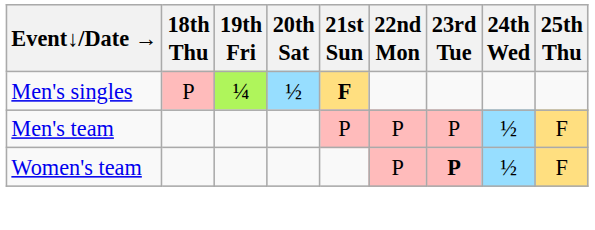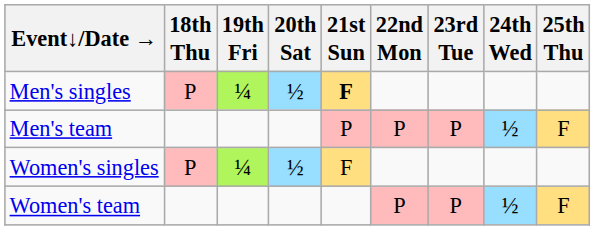 <table class="wikitable" style="margin:0.5em auto; font-size:90%; line-height:1.25em; text-align:center;">
 <tr>
 <th>Event↓/Date →</th>
 <th>18th<br>Thu</th>
 <th>19th<br>Fri</th>
 <th>20th<br>Sat</th>
 <th>21st<br>Sun</th>
 <th>22nd<br>Mon</th>
 <th>23rd<br>Tue</th>
 <th>24th<br>Wed</th>
 <th>25th<br>Thu</th>
 </tr>
 <tr>
 <td align="left"><a href='#'>Men's singles</a></td>
 <td bgcolor="#FFBBBB">P</td>
 <td bgcolor="#AFF55B">¼</td>
 <td bgcolor="#97DEFF">½</td>
 <td bgcolor="#FFDF80"><strong>F</strong></td>
 <td></td>
 <td></td>
 <td></td>
 <td></td>
 </tr>
 <tr>
 <td align="left"><a href='#'>Men's team</a></td>
 <td></td>
 <td></td>
 <td></td>
 <td bgcolor="#FFBBBB">P</td>
 <td bgcolor="#FFBBBB">P</td>
 <td bgcolor="#FFBBBB">P</td>
 <td bgcolor="#97DEFF">½</td>
 <td bgcolor="#FFDF80">F</td>
 </tr>
 <tr>
+<td align="left"><a href='#'>Women's singles</a></td>
+<td bgcolor="#FFBBBB">P</td>
+<td bgcolor="#AFF55B">¼</td>
+<td bgcolor="#97DEFF">½</td>
+<td bgcolor="#FFDF80">F</td>
+<td></td>
+<td></td>
+<td></td>
+<td></td>
+</tr>
+<tr>
 <td align="left"><a href='#'>Women's team</a></td>
 <td></td>
 <td></td>
 <td></td>
 <td></td>
 <td bgcolor="#FFBBBB">P</td>
-<td bgcolor="#FFBBBB"><strong>P</strong></td>
+<td bgcolor="#FFBBBB">P</td>
 <td bgcolor="#97DEFF">½</td>
 <td bgcolor="#FFDF80">F</td>
 </tr>
 </table>
